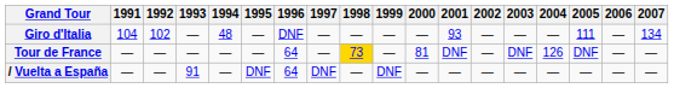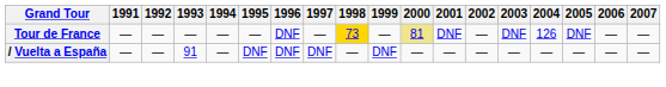 <table class="wikitable plainrowheaders">
 <tr>
 <th scope="col"><a href='#'>Grand Tour</a></th>
 <th scope="col">1991</th>
 <th scope="col">1992</th>
 <th scope="col">1993</th>
 <th scope="col">1994</th>
 <th scope="col">1995</th>
 <th scope="col">1996</th>
 <th scope="col">1997</th>
 <th scope="col">1998</th>
 <th scope="col">1999</th>
 <th scope="col">2000</th>
 <th scope="col">2001</th>
 <th scope="col">2002</th>
 <th scope="col">2003</th>
 <th scope="col">2004</th>
 <th scope="col">2005</th>
 <th scope="col">2006</th>
 <th scope="col">2007</th>
 </tr>
 <tr style="text-align:center;">
-<th scope="row"> <a href='#'>Giro d'Italia</a></th>
-<td style="text-align:center;"><a href='#'>104</a></td>
-<td style="text-align:center;"><a href='#'>102</a></td>
-<td>—</td>
-<td style="text-align:center;"><a href='#'>48</a></td>
-<td>—</td>
-<td style="text-align:center;"><a href='#'>DNF</a></td>
-<td>—</td>
-<td>—</td>
-<td>—</td>
-<td>—</td>
-<td style="text-align:center;"><a href='#'>93</a></td>
-<td>—</td>
-<td>—</td>
-<td>—</td>
-<td style="text-align:center;"><a href='#'>111</a></td>
-<td>—</td>
-<td style="text-align:center;"><a href='#'>134</a></td>
-</tr>
-<tr style="text-align:center;">
 <th scope="row"> <a href='#'>Tour de France</a></th>
 <td>—</td>
 <td>—</td>
 <td>—</td>
 <td>—</td>
 <td>—</td>
-<td style="text-align:center;"><a href='#'>64</a></td>
+<td style="text-align:center;"><a href='#'>DNF</a></td>
 <td>—</td>
 <td style="background: gold; text-align:center;"><a href='#'>73</a></td>
 <td>—</td>
-<td style="text-align:center;"><a href='#'>81</a></td>
+<td style="background: khaki; text-align:center;"><a href='#'>81</a></td>
 <td style="text-align:center;"><a href='#'>DNF</a></td>
 <td>—</td>
 <td style="text-align:center;"><a href='#'>DNF</a></td>
 <td style="text-align:center;"><a href='#'>126</a></td>
 <td style="text-align:center;"><a href='#'>DNF</a></td>
 <td>—</td>
 <td>—</td>
 </tr>
 <tr style="text-align:center;">
 <th scope="row">/ <a href='#'>Vuelta a España</a></th>
 <td>—</td>
 <td>—</td>
 <td style="text-align:center;"><a href='#'>91</a></td>
 <td>—</td>
 <td style="text-align:center;"><a href='#'>DNF</a></td>
-<td style="text-align:center;"><a href='#'>64</a></td>
+<td style="text-align:center;"><a href='#'>DNF</a></td>
 <td style="text-align:center;"><a href='#'>DNF</a></td>
 <td>—</td>
 <td style="text-align:center;"><a href='#'>DNF</a></td>
 <td>—</td>
 <td>—</td>
 <td>—</td>
 <td>—</td>
 <td>—</td>
 <td>—</td>
 <td>—</td>
 <td>—</td>
 </tr>
 </table>
